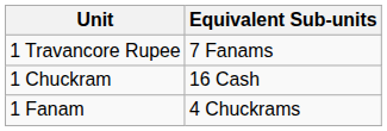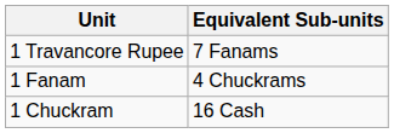 <table class="wikitable">
 <tr>
 <th>Unit</th>
 <th>Equivalent Sub-units</th>
 </tr>
 <tr>
 <td>1 Travancore Rupee</td>
 <td>7 Fanams</td>
 </tr>
 <tr>
+<td>1 Fanam</td>
+<td>4 Chuckrams</td>
+</tr>
+<tr>
 <td>1 Chuckram</td>
 <td>16 Cash</td>
 </tr>
-<tr>
-<td>1 Fanam</td>
-<td>4 Chuckrams</td>
-</tr>
 </table>
